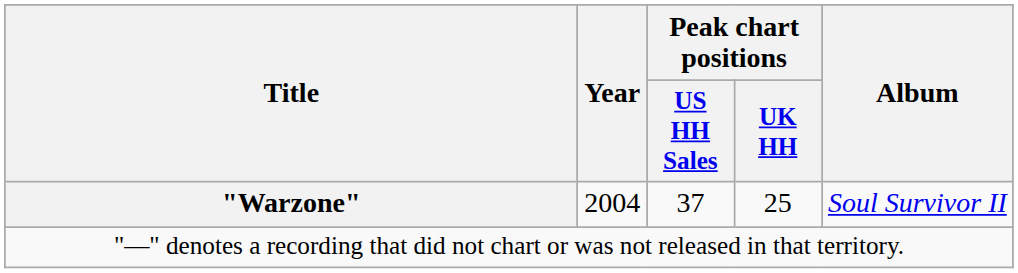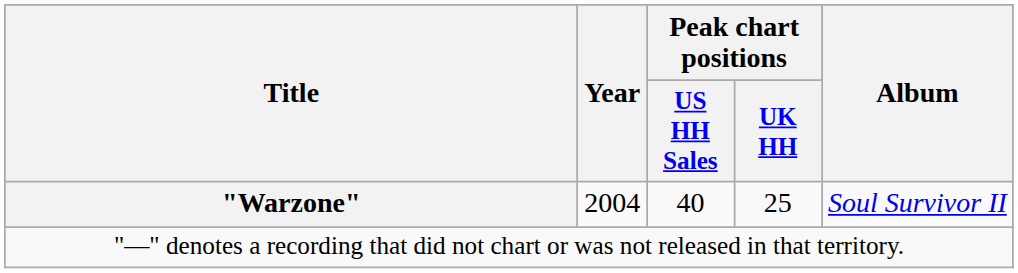 <table class="wikitable plainrowheaders" style="text-align:center;">
 <tr>
 <th scope="col" rowspan="2" style="width:20em;">Title</th>
 <th scope="col" rowspan="2">Year</th>
 <th colspan="2" scope="col">Peak chart positions</th>
 <th rowspan="2">Album</th>
 </tr>
 <tr>
 <th style="width:3em;font-size:90%;"><a href='#'>US HH Sales</a></th>
 <th style="width:3em;font-size:90%;"><a href='#'>UK HH</a></th>
 </tr>
 <tr>
 <th scope="row">"Warzone"<br></th>
 <td>2004</td>
-<td>37</td>
+<td>40</td>
 <td>25</td>
 <td><em><a href='#'>Soul Survivor II</a></em></td>
 </tr>
 <tr>
 <td colspan="5" style="font-size:90%">"—" denotes a recording that did not chart or was not released in that territory.</td>
 </tr>
 </table>
